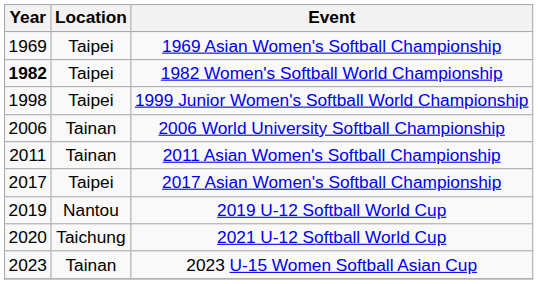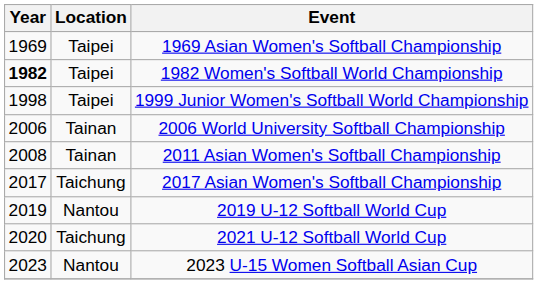 <table class="wikitable sortable" style="text-align:center">
 <tr>
 <th>Year</th>
 <th>Location</th>
 <th>Event</th>
 </tr>
 <tr>
 <td>1969</td>
 <td>Taipei</td>
 <td><a href='#'>1969 Asian Women's Softball Championship</a></td>
 </tr>
 <tr>
 <td><strong>1982</strong></td>
 <td>Taipei</td>
 <td><a href='#'>1982 Women's Softball World Championship</a></td>
 </tr>
 <tr>
 <td>1998</td>
 <td>Taipei</td>
 <td><a href='#'>1999 Junior Women's Softball World Championship</a></td>
 </tr>
 <tr>
 <td>2006</td>
 <td>Tainan</td>
 <td><a href='#'>2006 World University Softball Championship</a></td>
 </tr>
 <tr>
-<td>2011</td>
+<td>2008</td>
 <td>Tainan</td>
 <td><a href='#'>2011 Asian Women's Softball Championship</a></td>
 </tr>
 <tr>
 <td>2017</td>
-<td>Taipei</td>
+<td>Taichung</td>
 <td><a href='#'>2017 Asian Women's Softball Championship</a></td>
 </tr>
 <tr>
 <td>2019</td>
 <td>Nantou</td>
 <td><a href='#'>2019 U-12 Softball World Cup</a></td>
 </tr>
 <tr>
 <td>2020</td>
 <td>Taichung</td>
 <td><a href='#'>2021 U-12 Softball World Cup</a></td>
 </tr>
 <tr>
 <td>2023</td>
-<td>Tainan</td>
+<td>Nantou</td>
 <td>2023 <a href='#'>U-15 Women Softball Asian Cup</a></td>
 </tr>
 <tr>
 </tr>
 </table>
